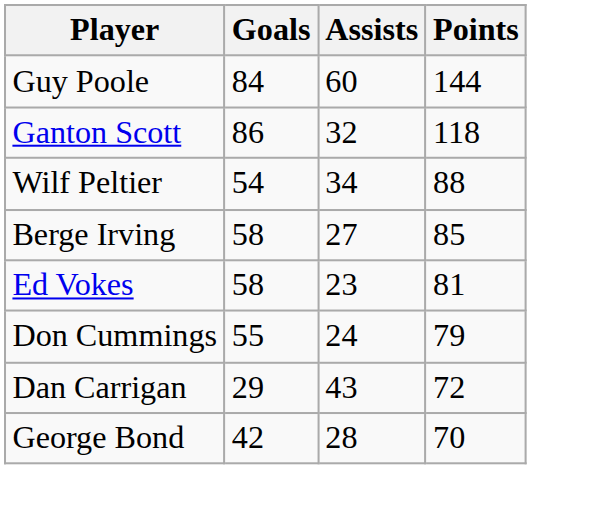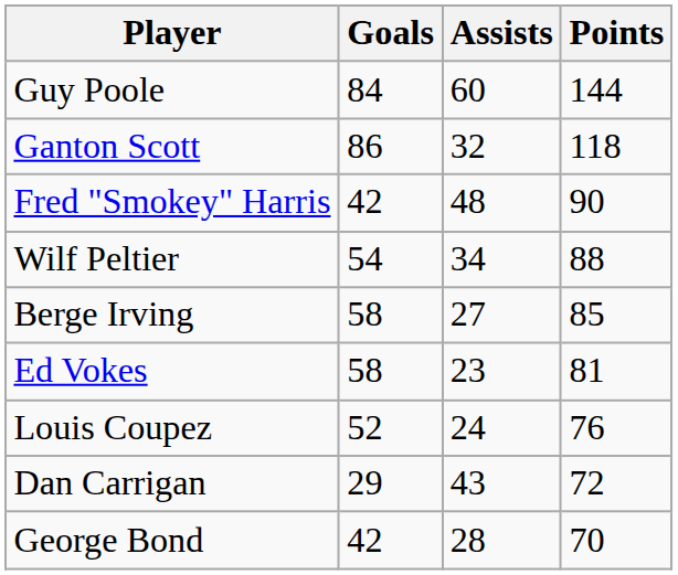 <table class="wikitable sortable">
 <tr>
 <th>Player</th>
 <th>Goals</th>
 <th>Assists</th>
 <th>Points</th>
 </tr>
 <tr>
 <td>Guy Poole</td>
 <td>84</td>
 <td>60</td>
 <td>144</td>
 </tr>
 <tr>
 <td><a href='#'>Ganton Scott</a></td>
 <td>86</td>
 <td>32</td>
 <td>118</td>
 </tr>
 <tr>
+<td><a href='#'>Fred "Smokey" Harris</a></td>
+<td>42</td>
+<td>48</td>
+<td>90</td>
+</tr>
+<tr>
 <td>Wilf Peltier</td>
 <td>54</td>
 <td>34</td>
 <td>88</td>
 </tr>
 <tr>
 <td>Berge Irving</td>
 <td>58</td>
 <td>27</td>
 <td>85</td>
 </tr>
 <tr>
 <td><a href='#'>Ed Vokes</a></td>
 <td>58</td>
 <td>23</td>
 <td>81</td>
 </tr>
 <tr>
-<td>Don Cummings</td>
-<td>55</td>
+<td>Louis Coupez</td>
+<td>52</td>
 <td>24</td>
-<td>79</td>
+<td>76</td>
 </tr>
 <tr>
 <td>Dan Carrigan</td>
 <td>29</td>
 <td>43</td>
 <td>72</td>
 </tr>
 <tr>
 <td>George Bond</td>
 <td>42</td>
 <td>28</td>
 <td>70</td>
 </tr>
 </table>
